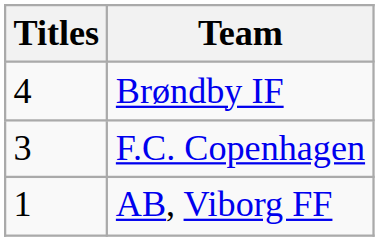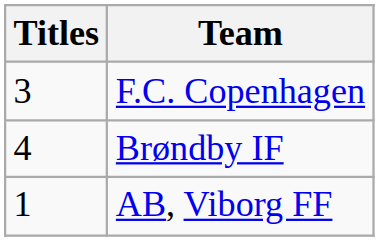 <table class="wikitable">
 <tr>
 <th>Titles</th>
 <th>Team</th>
 </tr>
 <tr>
+<td>3</td>
+<td><a href='#'>F.C. Copenhagen</a></td>
+</tr>
+<tr>
 <td>4</td>
 <td><a href='#'>Brøndby IF</a></td>
-</tr>
-<tr>
-<td>3</td>
-<td><a href='#'>F.C. Copenhagen</a></td>
 </tr>
 <tr>
 <td>1</td>
 <td><a href='#'>AB</a>, <a href='#'>Viborg FF</a></td>
 </tr>
 </table>
